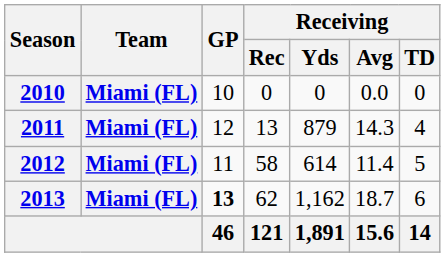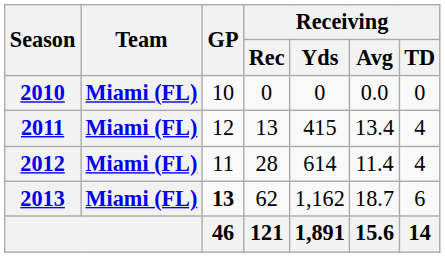 <table class="wikitable" style="text-align:center;">
 <tr>
 <th rowspan="2">Season</th>
 <th rowspan="2">Team</th>
 <th rowspan="2">GP</th>
 <th colspan="4">Receiving</th>
 </tr>
 <tr>
 <th>Rec</th>
 <th>Yds</th>
 <th>Avg</th>
 <th>TD</th>
 </tr>
 <tr>
 <th><a href='#'>2010</a></th>
 <th><a href='#'>Miami (FL)</a></th>
 <td>10</td>
 <td>0</td>
 <td>0</td>
 <td>0.0</td>
 <td>0</td>
 </tr>
 <tr>
 <th><a href='#'>2011</a></th>
 <th><a href='#'>Miami (FL)</a></th>
 <td>12</td>
 <td>13</td>
-<td>879</td>
-<td>14.3</td>
+<td>415</td>
+<td>13.4</td>
 <td>4</td>
 </tr>
 <tr>
 <th><a href='#'>2012</a></th>
 <th><a href='#'>Miami (FL)</a></th>
 <td>11</td>
-<td>58</td>
+<td>28</td>
 <td>614</td>
 <td>11.4</td>
-<td>5</td>
+<td>4</td>
 </tr>
 <tr>
 <th><a href='#'>2013</a></th>
 <th><a href='#'>Miami (FL)</a></th>
 <td><strong>13</strong></td>
 <td>62</td>
 <td>1,162</td>
 <td>18.7</td>
 <td>6</td>
 </tr>
 <tr>
 <th colspan="2"></th>
 <th>46</th>
 <th>121</th>
 <th>1,891</th>
 <th>15.6</th>
 <th>14</th>
 </tr>
 </table>
